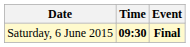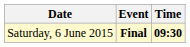 <table class = "wikitable" style="text-align:center;">
 <tr>
 <th>Date</th>
+<th>Event</th>
 <th>Time</th>
-<th>Event</th>
 </tr>
 <tr style="background-color:lemonchiffon;">
 <td>Saturday, 6 June 2015</td>
+<td><strong>Final</strong></td>
 <td><strong>09:30</strong></td>
-<td><strong>Final</strong></td>
 </tr>
 </table>
